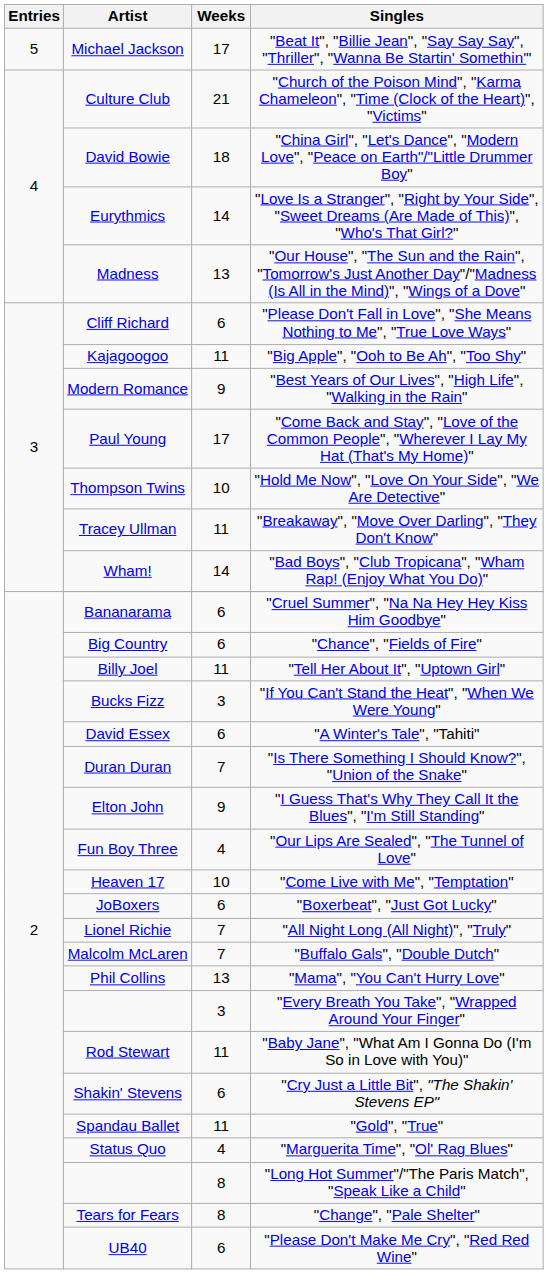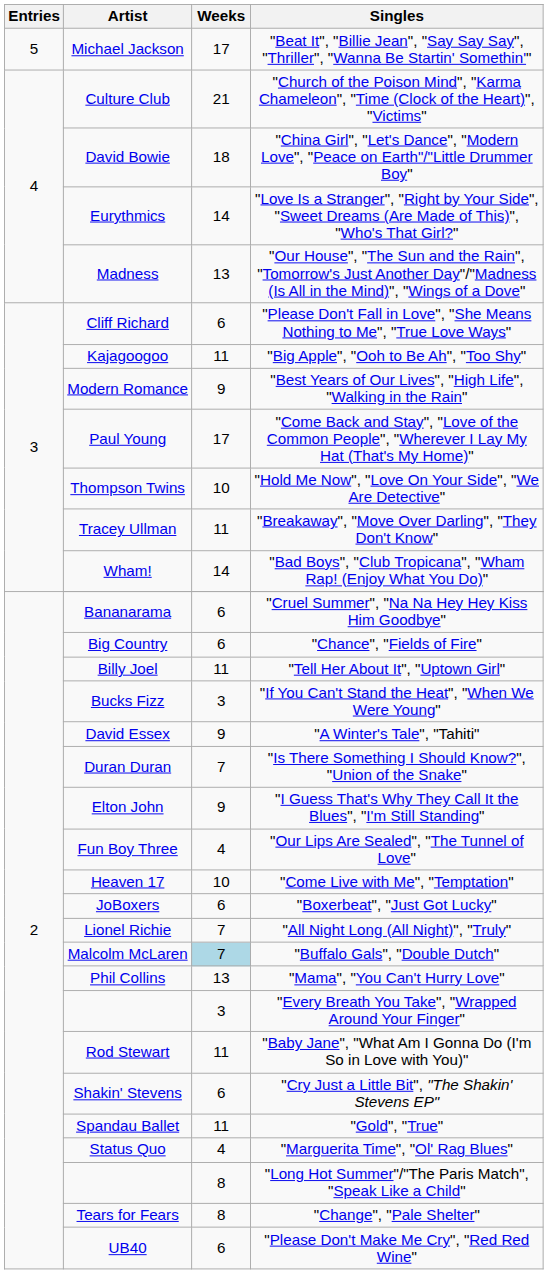 <table class="wikitable sortable" style="text-align: center;">
 <tr>
 <th scope="col" style="width:55px;" data-sort-type="number">Entries</th>
 <th scope="col" style="text-align:center;">Artist</th>
 <th scope="col" style="width:55px;" data-sort-type="number">Weeks</th>
 <th scope="col" style="width:300px;">Singles</th>
 </tr>
 <tr>
 <td rowspan="1" style="text-align:center">5</td>
 <td><a href='#'>Michael Jackson</a></td>
 <td>17</td>
 <td>"<a href='#'>Beat It</a>", "<a href='#'>Billie Jean</a>", "<a href='#'>Say Say Say</a>", "<a href='#'>Thriller</a>", "<a href='#'>Wanna Be Startin' Somethin'</a>"</td>
 </tr>
 <tr>
 <td rowspan="4" style="text-align:center">4</td>
 <td><a href='#'>Culture Club</a> </td>
 <td>21</td>
 <td>"<a href='#'>Church of the Poison Mind</a>", "<a href='#'>Karma Chameleon</a>", "<a href='#'>Time (Clock of the Heart)</a>", "<a href='#'>Victims</a>"</td>
 </tr>
 <tr>
 <td><a href='#'>David Bowie</a> </td>
 <td>18</td>
 <td>"<a href='#'>China Girl</a>", "<a href='#'>Let's Dance</a>", "<a href='#'>Modern Love</a>", "<a href='#'>Peace on Earth"/"Little Drummer Boy</a>"</td>
 </tr>
 <tr>
 <td><a href='#'>Eurythmics</a></td>
 <td>14</td>
 <td>"<a href='#'>Love Is a Stranger</a>", "<a href='#'>Right by Your Side</a>", "<a href='#'>Sweet Dreams (Are Made of This)</a>", "<a href='#'>Who's That Girl?</a>"</td>
 </tr>
 <tr>
 <td><a href='#'>Madness</a> </td>
 <td>13</td>
 <td>"<a href='#'>Our House</a>", "<a href='#'>The Sun and the Rain</a>", "<a href='#'>Tomorrow's Just Another Day</a>"/"<a href='#'>Madness (Is All in the Mind)</a>", "<a href='#'>Wings of a Dove</a>"</td>
 </tr>
 <tr>
 <td rowspan="7" style="text-align:center">3</td>
 <td><a href='#'>Cliff Richard</a></td>
 <td>6</td>
 <td>"<a href='#'>Please Don't Fall in Love</a>", "<a href='#'>She Means Nothing to Me</a>", "<a href='#'>True Love Ways</a>"</td>
 </tr>
 <tr>
 <td><a href='#'>Kajagoogoo</a></td>
 <td>11</td>
 <td>"<a href='#'>Big Apple</a>", "<a href='#'>Ooh to Be Ah</a>", "<a href='#'>Too Shy</a>"</td>
 </tr>
 <tr>
 <td><a href='#'>Modern Romance</a> </td>
 <td>9</td>
 <td>"<a href='#'>Best Years of Our Lives</a>", "<a href='#'>High Life</a>", "<a href='#'>Walking in the Rain</a>"</td>
 </tr>
 <tr>
 <td><a href='#'>Paul Young</a></td>
 <td>17</td>
 <td>"<a href='#'>Come Back and Stay</a>", "<a href='#'>Love of the Common People</a>", "<a href='#'>Wherever I Lay My Hat (That's My Home)</a>"</td>
 </tr>
 <tr>
 <td><a href='#'>Thompson Twins</a></td>
 <td>10</td>
 <td>"<a href='#'>Hold Me Now</a>", "<a href='#'>Love On Your Side</a>", "<a href='#'>We Are Detective</a>"</td>
 </tr>
 <tr>
 <td><a href='#'>Tracey Ullman</a></td>
 <td>11</td>
 <td>"<a href='#'>Breakaway</a>", "<a href='#'>Move Over Darling</a>", "<a href='#'>They Don't Know</a>"</td>
 </tr>
 <tr>
 <td><a href='#'>Wham!</a></td>
 <td>14</td>
 <td>"<a href='#'>Bad Boys</a>", "<a href='#'>Club Tropicana</a>", "<a href='#'>Wham Rap! (Enjoy What You Do)</a>"</td>
 </tr>
 <tr>
 <td rowspan="22" style="text-align:center">2</td>
 </tr>
 <tr>
 <td><a href='#'>Bananarama</a></td>
 <td>6</td>
 <td>"<a href='#'>Cruel Summer</a>", "<a href='#'>Na Na Hey Hey Kiss Him Goodbye</a>"</td>
 </tr>
 <tr>
 <td><a href='#'>Big Country</a></td>
 <td>6</td>
 <td>"<a href='#'>Chance</a>", "<a href='#'>Fields of Fire</a>"</td>
 </tr>
 <tr>
 <td><a href='#'>Billy Joel</a> </td>
 <td>11</td>
 <td>"<a href='#'>Tell Her About It</a>", "<a href='#'>Uptown Girl</a>"</td>
 </tr>
 <tr>
 <td><a href='#'>Bucks Fizz</a></td>
 <td>3</td>
 <td>"<a href='#'>If You Can't Stand the Heat</a>", "<a href='#'>When We Were Young</a>"</td>
 </tr>
 <tr>
 <td><a href='#'>David Essex</a> </td>
-<td>6</td>
+<td>9</td>
 <td>"<a href='#'>A Winter's Tale</a>", "Tahiti"</td>
 </tr>
 <tr>
 <td><a href='#'>Duran Duran</a></td>
 <td>7</td>
 <td>"<a href='#'>Is There Something I Should Know?</a>", "<a href='#'>Union of the Snake</a>"</td>
 </tr>
 <tr>
 <td><a href='#'>Elton John</a></td>
 <td>9</td>
 <td>"<a href='#'>I Guess That's Why They Call It the Blues</a>", "<a href='#'>I'm Still Standing</a>"</td>
 </tr>
 <tr>
 <td><a href='#'>Fun Boy Three</a></td>
 <td>4</td>
 <td>"<a href='#'>Our Lips Are Sealed</a>", "<a href='#'>The Tunnel of Love</a>"</td>
 </tr>
 <tr>
 <td><a href='#'>Heaven 17</a></td>
 <td>10</td>
 <td>"<a href='#'>Come Live with Me</a>", "<a href='#'>Temptation</a>"</td>
 </tr>
 <tr>
 <td><a href='#'>JoBoxers</a></td>
 <td>6</td>
 <td>"<a href='#'>Boxerbeat</a>", "<a href='#'>Just Got Lucky</a>"</td>
 </tr>
 <tr>
 <td><a href='#'>Lionel Richie</a> </td>
 <td>7</td>
 <td>"<a href='#'>All Night Long (All Night)</a>", "<a href='#'>Truly</a>"</td>
 </tr>
 <tr>
 <td><a href='#'>Malcolm McLaren</a></td>
-<td>7</td>
+<td style="background: lightblue;">7</td>
 <td>"<a href='#'>Buffalo Gals</a>", "<a href='#'>Double Dutch</a>"</td>
 </tr>
 <tr>
 <td><a href='#'>Phil Collins</a> </td>
 <td>13</td>
 <td>"<a href='#'>Mama</a>", "<a href='#'>You Can't Hurry Love</a>"</td>
 </tr>
 <tr>
 <td></td>
 <td>3</td>
 <td>"<a href='#'>Every Breath You Take</a>", "<a href='#'>Wrapped Around Your Finger</a>"</td>
 </tr>
 <tr>
 <td><a href='#'>Rod Stewart</a></td>
 <td>11</td>
 <td>"<a href='#'>Baby Jane</a>", "What Am I Gonna Do (I'm So in Love with You)"</td>
 </tr>
 <tr>
 <td><a href='#'>Shakin' Stevens</a> </td>
 <td>6</td>
 <td>"<a href='#'>Cry Just a Little Bit</a>", <em>"The Shakin' Stevens EP"</em></td>
 </tr>
 <tr>
 <td><a href='#'>Spandau Ballet</a></td>
 <td>11</td>
 <td>"<a href='#'>Gold</a>", "<a href='#'>True</a>"</td>
 </tr>
 <tr>
 <td><a href='#'>Status Quo</a> </td>
 <td>4</td>
 <td>"<a href='#'>Marguerita Time</a>", "<a href='#'>Ol' Rag Blues</a>"</td>
 </tr>
 <tr>
 <td></td>
 <td>8</td>
 <td>"<a href='#'>Long Hot Summer</a>"/"The Paris Match", "<a href='#'>Speak Like a Child</a>"</td>
 </tr>
 <tr>
 <td><a href='#'>Tears for Fears</a></td>
 <td>8</td>
 <td>"<a href='#'>Change</a>", "<a href='#'>Pale Shelter</a>"</td>
 </tr>
 <tr>
 <td><a href='#'>UB40</a></td>
 <td>6</td>
 <td>"<a href='#'>Please Don't Make Me Cry</a>", "<a href='#'>Red Red Wine</a>"</td>
 </tr>
 </table>
